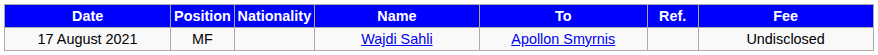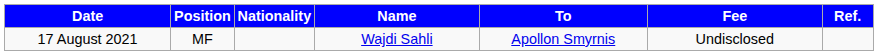 <table class="wikitable"  style="text-align:center; font-size:90%; ">
 <tr>
 <th style="background:#0000ff; color:white; width:200px;">Date</th>
 <th style="background:#0000ff; color:white; width:50px;">Position</th>
 <th style="background:#0000ff; color:white; width:50px;">Nationality</th>
 <th style="background:#0000ff; color:white; width:200px;">Name</th>
 <th style="background:#0000ff; color:white; width:200px;">To</th>
+<th style="background:#0000ff; color:white; width:200px;">Fee</th>
 <th style="background:#0000ff; color:white; width:50px;">Ref.</th>
-<th style="background:#0000ff; color:white; width:200px;">Fee</th>
 </tr>
 <tr>
 <td>17 August 2021</td>
 <td>MF</td>
 <td></td>
 <td><a href='#'>Wajdi Sahli</a></td>
 <td><a href='#'>Apollon Smyrnis</a></td>
+<td>Undisclosed</td>
 <td></td>
-<td>Undisclosed</td>
 </tr>
 </table>
